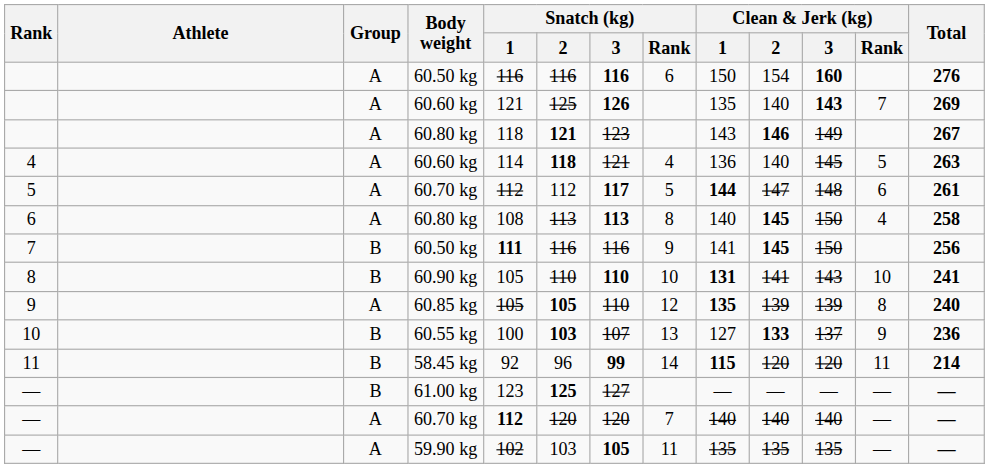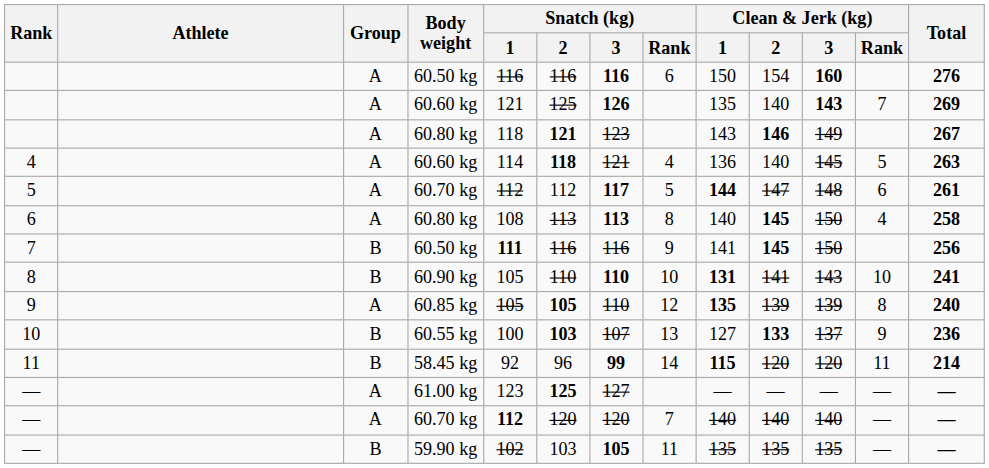 <table class = "wikitable" style="text-align:center;">
 <tr>
 <th rowspan=2 width=40>Rank</th>
 <th rowspan=2 width=250>Athlete</th>
 <th rowspan=2 width=50>Group</th>
 <th rowspan=2 width=60>Body weight</th>
 <th colspan=4>Snatch (kg)</th>
 <th colspan=4>Clean & Jerk (kg)</th>
 <th rowspan=2 width=60>Total</th>
 </tr>
 <tr>
 <th width=40>1</th>
 <th width=40>2</th>
 <th width=40>3</th>
 <th width=40>Rank</th>
 <th width=40>1</th>
 <th width=40>2</th>
 <th width=40>3</th>
 <th width=40>Rank</th>
 </tr>
 <tr>
 <td></td>
 <td align=left></td>
 <td>A</td>
 <td>60.50 kg</td>
 <td><s>116</s></td>
 <td><s>116</s></td>
 <td><strong>116</strong></td>
 <td>6</td>
 <td>150</td>
 <td>154</td>
 <td><strong>160</strong></td>
 <td></td>
 <td><strong>276</strong></td>
 </tr>
 <tr>
 <td></td>
 <td align=left></td>
 <td>A</td>
 <td>60.60 kg</td>
 <td>121</td>
 <td><s>125</s></td>
 <td><strong>126</strong></td>
 <td></td>
 <td>135</td>
 <td>140</td>
 <td><strong>143</strong></td>
 <td>7</td>
 <td><strong>269</strong></td>
 </tr>
 <tr>
 <td></td>
 <td align=left></td>
 <td>A</td>
 <td>60.80 kg</td>
 <td>118</td>
 <td><strong>121</strong></td>
 <td><s>123</s></td>
 <td></td>
 <td>143</td>
 <td><strong>146</strong></td>
 <td><s>149</s></td>
 <td></td>
 <td><strong>267</strong></td>
 </tr>
 <tr>
 <td>4</td>
 <td align=left></td>
 <td>A</td>
 <td>60.60 kg</td>
 <td>114</td>
 <td><strong>118</strong></td>
 <td><s>121</s></td>
 <td>4</td>
 <td>136</td>
 <td>140</td>
 <td><s>145</s></td>
 <td>5</td>
 <td><strong>263</strong></td>
 </tr>
 <tr>
 <td>5</td>
 <td align=left></td>
 <td>A</td>
 <td>60.70 kg</td>
 <td><s>112</s></td>
 <td>112</td>
 <td><strong>117</strong></td>
 <td>5</td>
 <td><strong>144</strong></td>
 <td><s>147</s></td>
 <td><s>148</s></td>
 <td>6</td>
 <td><strong>261</strong></td>
 </tr>
 <tr>
 <td>6</td>
 <td align=left></td>
 <td>A</td>
 <td>60.80 kg</td>
 <td>108</td>
 <td><s>113</s></td>
 <td><strong>113</strong></td>
 <td>8</td>
 <td>140</td>
 <td><strong>145</strong></td>
 <td><s>150</s></td>
 <td>4</td>
 <td><strong>258</strong></td>
 </tr>
 <tr>
 <td>7</td>
 <td align=left></td>
 <td>B</td>
 <td>60.50 kg</td>
 <td><strong>111</strong></td>
 <td><s>116</s></td>
 <td><s>116</s></td>
 <td>9</td>
 <td>141</td>
 <td><strong>145</strong></td>
 <td><s>150</s></td>
 <td></td>
 <td><strong>256</strong></td>
 </tr>
 <tr>
 <td>8</td>
 <td align=left></td>
 <td>B</td>
 <td>60.90 kg</td>
 <td>105</td>
 <td><s>110</s></td>
 <td><strong>110</strong></td>
 <td>10</td>
 <td><strong>131</strong></td>
 <td><s>141</s></td>
 <td><s>143</s></td>
 <td>10</td>
 <td><strong>241</strong></td>
 </tr>
 <tr>
 <td>9</td>
 <td align=left></td>
 <td>A</td>
 <td>60.85 kg</td>
 <td><s>105</s></td>
 <td><strong>105</strong></td>
 <td><s>110</s></td>
 <td>12</td>
 <td><strong>135</strong></td>
 <td><s>139</s></td>
 <td><s>139</s></td>
 <td>8</td>
 <td><strong>240</strong></td>
 </tr>
 <tr>
 <td>10</td>
 <td align=left></td>
 <td>B</td>
 <td>60.55 kg</td>
 <td>100</td>
 <td><strong>103</strong></td>
 <td><s>107</s></td>
 <td>13</td>
 <td>127</td>
 <td><strong>133</strong></td>
 <td><s>137</s></td>
 <td>9</td>
 <td><strong>236</strong></td>
 </tr>
 <tr>
 <td>11</td>
 <td align=left></td>
 <td>B</td>
 <td>58.45 kg</td>
 <td>92</td>
 <td>96</td>
 <td><strong>99</strong></td>
 <td>14</td>
 <td><strong>115</strong></td>
 <td><s>120</s></td>
 <td><s>120</s></td>
 <td>11</td>
 <td><strong>214</strong></td>
 </tr>
 <tr>
 <td>—</td>
 <td align=left></td>
-<td>B</td>
+<td>A</td>
 <td>61.00 kg</td>
 <td>123</td>
 <td><strong>125</strong></td>
 <td><s>127</s></td>
 <td></td>
 <td>—</td>
 <td>—</td>
 <td>—</td>
 <td>—</td>
 <td><strong>—</strong></td>
 </tr>
 <tr>
 <td>—</td>
 <td align=left></td>
 <td>A</td>
 <td>60.70 kg</td>
 <td><strong>112</strong></td>
 <td><s>120</s></td>
 <td><s>120</s></td>
 <td>7</td>
 <td><s>140</s></td>
 <td><s>140</s></td>
 <td><s>140</s></td>
 <td>—</td>
 <td><strong>—</strong></td>
 </tr>
 <tr>
 <td>—</td>
 <td align=left></td>
-<td>A</td>
+<td>B</td>
 <td>59.90 kg</td>
 <td><s>102</s></td>
 <td>103</td>
 <td><strong>105</strong></td>
 <td>11</td>
 <td><s>135</s></td>
 <td><s>135</s></td>
 <td><s>135</s></td>
 <td>—</td>
 <td><strong>—</strong></td>
 </tr>
 </table>
